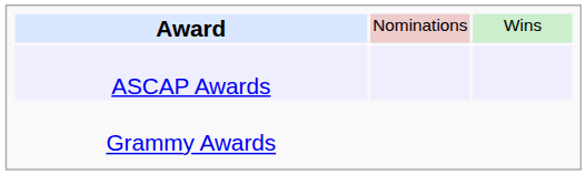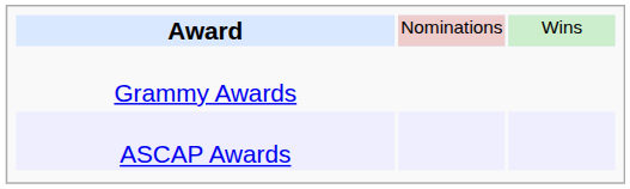 <table class="infobox" style="width: 25em; text-align: left; font-size: 90%; vertical-align: middle;">
 <tr bgcolor=#D9E8FF style="text-align:center;">
 <th style="vertical-align: middle;">Award</th>
 <td style="background:#eecccc; font-size:8pt;" width="60px">Nominations</td>
 <td style="background:#cceecc; font-size:8pt;" width="60px">Wins</td>
+</tr>
+<tr>
+<td align="center"><br><a href='#'>Grammy Awards</a></td>
+<td></td>
+<td></td>
 </tr>
 <tr bgcolor=#eeeeff>
 <td align="center"><br><a href='#'>ASCAP Awards</a></td>
 <td></td>
 <td></td>
 </tr>
 <tr>
-<td align="center"><br><a href='#'>Grammy Awards</a></td>
-<td></td>
-<td></td>
-</tr>
-<tr>
 </tr>
 </table>
